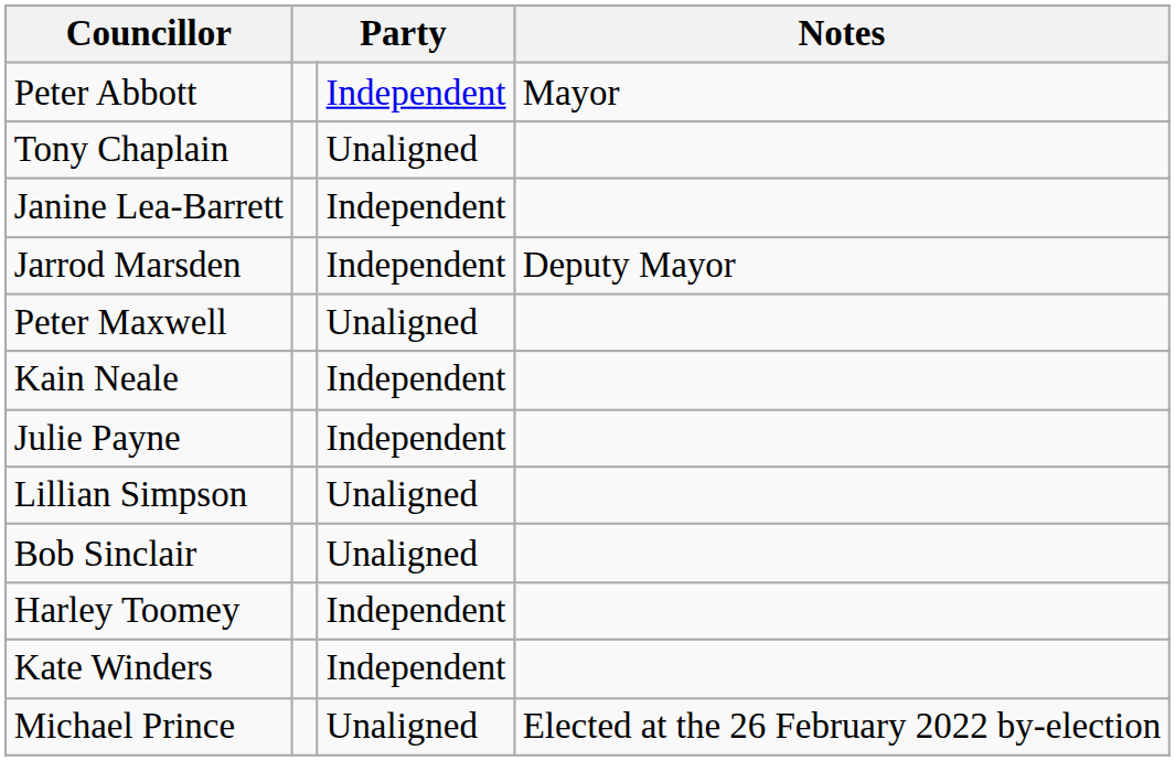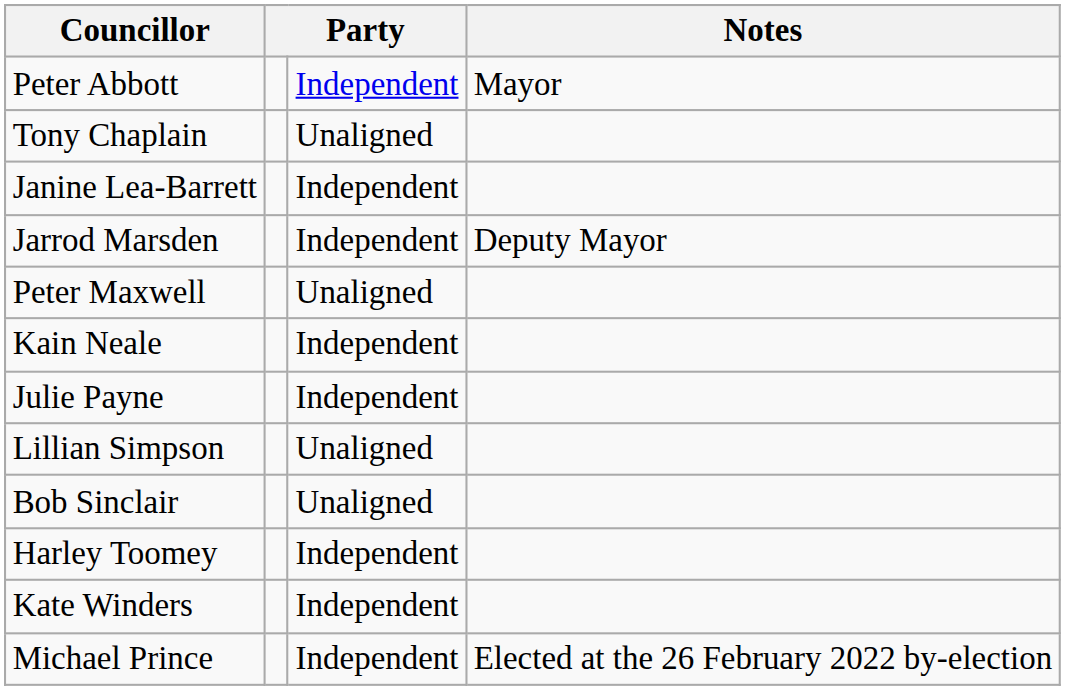 <table class="wikitable">
 <tr>
 <th>Councillor</th>
 <th colspan="2">Party</th>
 <th>Notes</th>
 </tr>
 <tr>
 <td>Peter Abbott</td>
 <td> </td>
 <td><a href='#'>Independent</a></td>
 <td>Mayor</td>
 </tr>
 <tr>
 <td>Tony Chaplain</td>
 <td> </td>
 <td>Unaligned</td>
 <td></td>
 </tr>
 <tr>
 <td>Janine Lea-Barrett</td>
 <td> </td>
 <td>Independent</td>
 <td></td>
 </tr>
 <tr>
 <td>Jarrod Marsden</td>
 <td> </td>
 <td>Independent</td>
 <td>Deputy Mayor</td>
 </tr>
 <tr>
 <td>Peter Maxwell</td>
 <td> </td>
 <td>Unaligned</td>
 <td></td>
 </tr>
 <tr>
 <td>Kain Neale</td>
 <td> </td>
 <td>Independent</td>
 <td></td>
 </tr>
 <tr>
 <td>Julie Payne</td>
 <td> </td>
 <td>Independent</td>
 <td></td>
 </tr>
 <tr>
 <td>Lillian Simpson</td>
 <td> </td>
 <td>Unaligned</td>
 <td></td>
 </tr>
 <tr>
 <td>Bob Sinclair</td>
 <td> </td>
 <td>Unaligned</td>
 <td></td>
 </tr>
 <tr>
 <td>Harley Toomey</td>
 <td> </td>
 <td>Independent</td>
 <td></td>
 </tr>
 <tr>
 <td>Kate Winders</td>
 <td> </td>
 <td>Independent</td>
 <td></td>
 </tr>
 <tr>
 <td>Michael Prince</td>
 <td> </td>
-<td>Unaligned</td>
+<td>Independent</td>
 <td>Elected at the 26 February 2022 by-election</td>
 </tr>
 </table>
